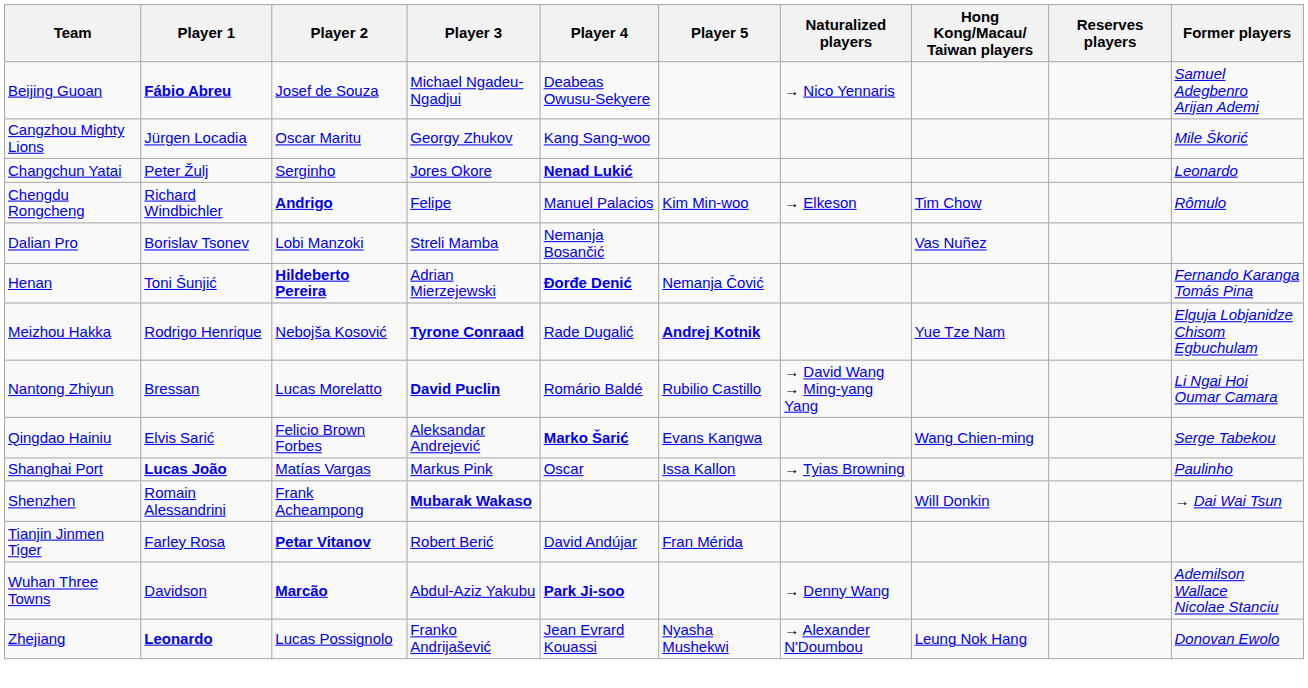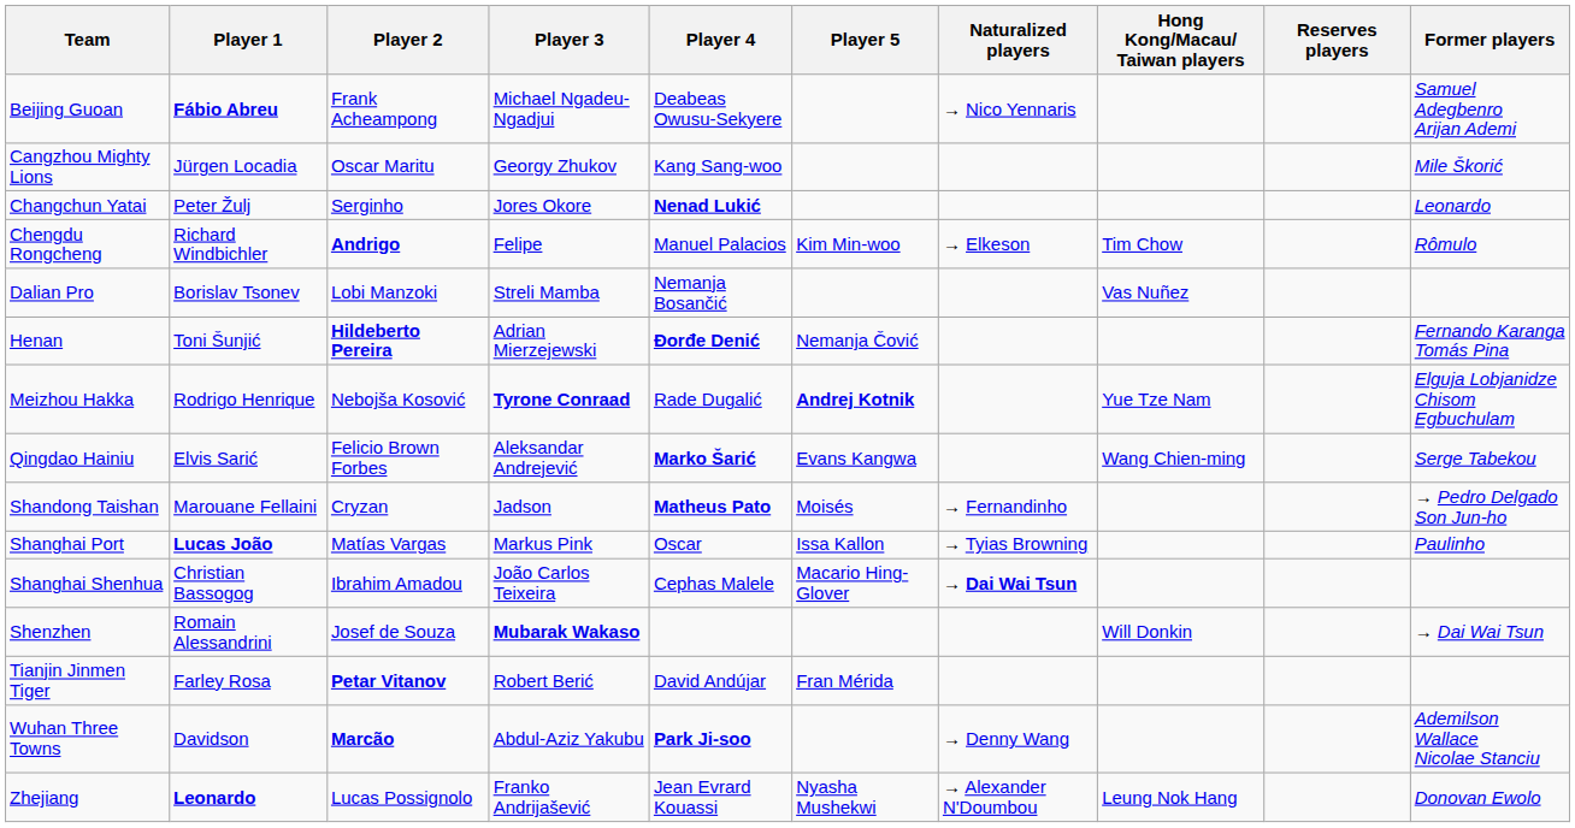 <table class="wikitable" style="font-size:90%;">
 <tr>
 <th width="200">Team</th>
 <th width="180">Player 1</th>
 <th width="180">Player 2</th>
 <th width="180">Player 3</th>
 <th width="180">Player 4</th>
 <th width="180">Player 5</th>
 <th width="180">Naturalized players</th>
 <th width="180">Hong Kong/Macau/<br>Taiwan players</th>
 <th width="180">Reserves players</th>
 <th width="180">Former players</th>
 </tr>
 <tr>
 <td><a href='#'>Beijing Guoan</a></td>
 <td> <strong><a href='#'>Fábio Abreu</a></strong></td>
-<td> <a href='#'>Josef de Souza</a></td>
+<td> <a href='#'>Frank Acheampong</a></td>
 <td> <a href='#'>Michael Ngadeu-Ngadjui</a></td>
 <td> <a href='#'>Deabeas Owusu-Sekyere</a></td>
 <td></td>
 <td>→ <a href='#'>Nico Yennaris</a></td>
 <td></td>
 <td></td>
 <td> <em><a href='#'>Samuel Adegbenro</a></em><br>  <em><a href='#'>Arijan Ademi</a></em></td>
 </tr>
 <tr>
 <td><a href='#'>Cangzhou Mighty Lions</a></td>
 <td> <a href='#'>Jürgen Locadia</a></td>
 <td> <a href='#'>Oscar Maritu</a></td>
 <td> <a href='#'>Georgy Zhukov</a></td>
 <td> <a href='#'>Kang Sang-woo</a></td>
 <td></td>
 <td></td>
 <td></td>
 <td></td>
 <td> <em><a href='#'>Mile Škorić</a></em></td>
 </tr>
 <tr>
 <td><a href='#'>Changchun Yatai</a></td>
 <td> <a href='#'>Peter Žulj</a></td>
 <td> <a href='#'>Serginho</a></td>
 <td> <a href='#'>Jores Okore</a></td>
 <td> <strong><a href='#'>Nenad Lukić</a></strong></td>
 <td></td>
 <td></td>
 <td></td>
 <td></td>
 <td> <em><a href='#'>Leonardo</a></em></td>
 </tr>
 <tr>
 <td><a href='#'>Chengdu Rongcheng</a></td>
 <td> <a href='#'>Richard Windbichler</a></td>
 <td> <strong><a href='#'>Andrigo</a></strong></td>
 <td> <a href='#'>Felipe</a></td>
 <td> <a href='#'>Manuel Palacios</a></td>
 <td> <a href='#'>Kim Min-woo</a></td>
 <td>→ <a href='#'>Elkeson</a></td>
 <td> <a href='#'>Tim Chow</a></td>
 <td></td>
 <td> <em><a href='#'>Rômulo</a></em></td>
 </tr>
 <tr>
 <td><a href='#'>Dalian Pro</a></td>
 <td> <a href='#'>Borislav Tsonev</a></td>
 <td> <a href='#'>Lobi Manzoki</a></td>
 <td> <a href='#'>Streli Mamba</a></td>
 <td> <a href='#'>Nemanja Bosančić</a></td>
 <td></td>
 <td></td>
 <td> <a href='#'>Vas Nuñez</a></td>
 <td></td>
 <td></td>
 </tr>
 <tr>
 <td><a href='#'>Henan</a></td>
 <td> <a href='#'>Toni Šunjić</a></td>
 <td> <strong><a href='#'>Hildeberto Pereira</a></strong></td>
 <td> <a href='#'>Adrian Mierzejewski</a></td>
 <td> <strong><a href='#'>Đorđe Denić</a></strong></td>
 <td> <a href='#'>Nemanja Čović</a></td>
 <td></td>
 <td></td>
 <td></td>
 <td> <em><a href='#'>Fernando Karanga</a></em><br> <em><a href='#'>Tomás Pina</a></em></td>
 </tr>
 <tr>
 <td><a href='#'>Meizhou Hakka</a></td>
 <td> <a href='#'>Rodrigo Henrique</a></td>
 <td> <a href='#'>Nebojša Kosović</a></td>
 <td> <strong><a href='#'>Tyrone Conraad</a></strong></td>
 <td> <a href='#'>Rade Dugalić</a></td>
 <td> <strong><a href='#'>Andrej Kotnik</a></strong></td>
 <td></td>
 <td> <a href='#'>Yue Tze Nam</a></td>
 <td></td>
 <td> <em><a href='#'>Elguja Lobjanidze</a></em><br> <em><a href='#'>Chisom Egbuchulam</a></em></td>
 </tr>
 <tr>
-<td><a href='#'>Nantong Zhiyun</a></td>
-<td> <a href='#'>Bressan</a></td>
-<td> <a href='#'>Lucas Morelatto</a></td>
-<td> <strong><a href='#'>David Puclin</a></strong></td>
-<td> <a href='#'>Romário Baldé</a></td>
-<td> <a href='#'>Rubilio Castillo</a></td>
-<td>→ <a href='#'>David Wang</a><br>→ <a href='#'>Ming-yang Yang</a></td>
-<td></td>
-<td></td>
-<td> <em><a href='#'>Li Ngai Hoi</a><br></em> <em><a href='#'>Oumar Camara</a></em></td>
-</tr>
-<tr>
 <td><a href='#'>Qingdao Hainiu</a></td>
 <td> <a href='#'>Elvis Sarić</a></td>
 <td> <a href='#'>Felicio Brown Forbes</a></td>
 <td> <a href='#'>Aleksandar Andrejević</a></td>
 <td> <strong><a href='#'>Marko Šarić</a></strong></td>
 <td> <a href='#'>Evans Kangwa</a></td>
 <td></td>
 <td> <a href='#'>Wang Chien-ming</a></td>
 <td></td>
 <td> <em><a href='#'>Serge Tabekou</a></em></td>
+</tr>
+<tr>
+<td><a href='#'>Shandong Taishan</a></td>
+<td> <a href='#'>Marouane Fellaini</a></td>
+<td> <a href='#'>Cryzan</a></td>
+<td> <a href='#'>Jadson</a></td>
+<td> <strong><a href='#'>Matheus Pato</a></strong></td>
+<td> <a href='#'>Moisés</a></td>
+<td>→ <a href='#'>Fernandinho</a></td>
+<td></td>
+<td></td>
+<td>→ <em><a href='#'>Pedro Delgado</a></em><br> <em><a href='#'>Son Jun-ho</a></em></td>
 </tr>
 <tr>
 <td><a href='#'>Shanghai Port</a></td>
 <td> <strong><a href='#'>Lucas João</a></strong></td>
 <td> <a href='#'>Matías Vargas</a></td>
 <td> <a href='#'>Markus Pink</a></td>
 <td> <a href='#'>Oscar</a></td>
 <td> <a href='#'>Issa Kallon</a></td>
 <td>→ <a href='#'>Tyias Browning</a></td>
 <td></td>
 <td></td>
 <td> <em><a href='#'>Paulinho</a></em></td>
 </tr>
 <tr>
+<td><a href='#'>Shanghai Shenhua</a></td>
+<td> <a href='#'>Christian Bassogog</a></td>
+<td> <a href='#'>Ibrahim Amadou</a></td>
+<td> <a href='#'>João Carlos Teixeira</a></td>
+<td> <a href='#'>Cephas Malele</a></td>
+<td> <a href='#'>Macario Hing-Glover</a></td>
+<td>→ <strong><a href='#'>Dai Wai Tsun</a></strong></td>
+<td></td>
+<td></td>
+<td></td>
+</tr>
+<tr>
 <td><a href='#'>Shenzhen</a></td>
 <td> <a href='#'>Romain Alessandrini</a></td>
-<td> <a href='#'>Frank Acheampong</a></td>
+<td> <a href='#'>Josef de Souza</a></td>
 <td> <strong><a href='#'>Mubarak Wakaso</a></strong></td>
 <td></td>
 <td></td>
 <td></td>
 <td> <a href='#'>Will Donkin</a></td>
 <td></td>
 <td>→ <em><a href='#'>Dai Wai Tsun</a></em></td>
 </tr>
 <tr>
 <td><a href='#'>Tianjin Jinmen Tiger</a></td>
 <td> <a href='#'>Farley Rosa</a></td>
 <td> <strong><a href='#'>Petar Vitanov</a></strong></td>
 <td> <a href='#'>Robert Berić</a></td>
 <td> <a href='#'>David Andújar</a></td>
 <td> <a href='#'>Fran Mérida</a></td>
 <td></td>
 <td></td>
 <td></td>
 <td></td>
 </tr>
 <tr>
 <td><a href='#'>Wuhan Three Towns</a></td>
 <td> <a href='#'>Davidson</a></td>
 <td> <strong><a href='#'>Marcão</a></strong></td>
 <td> <a href='#'>Abdul-Aziz Yakubu</a></td>
 <td> <strong><a href='#'>Park Ji-soo</a></strong></td>
 <td></td>
 <td>→ <a href='#'>Denny Wang</a></td>
 <td></td>
 <td></td>
 <td> <em><a href='#'>Ademilson</a></em><br> <em><a href='#'>Wallace</a></em><br> <em><a href='#'>Nicolae Stanciu</a></em></td>
 </tr>
 <tr>
 <td><a href='#'>Zhejiang</a></td>
 <td> <strong><a href='#'>Leonardo</a></strong></td>
 <td> <a href='#'>Lucas Possignolo</a></td>
 <td> <a href='#'>Franko Andrijašević</a></td>
 <td> <a href='#'>Jean Evrard Kouassi</a></td>
 <td> <a href='#'>Nyasha Mushekwi</a></td>
 <td>→ <a href='#'>Alexander N'Doumbou</a></td>
 <td> <a href='#'>Leung Nok Hang</a></td>
 <td></td>
 <td> <em><a href='#'>Donovan Ewolo</a></em></td>
 </tr>
 </table>
